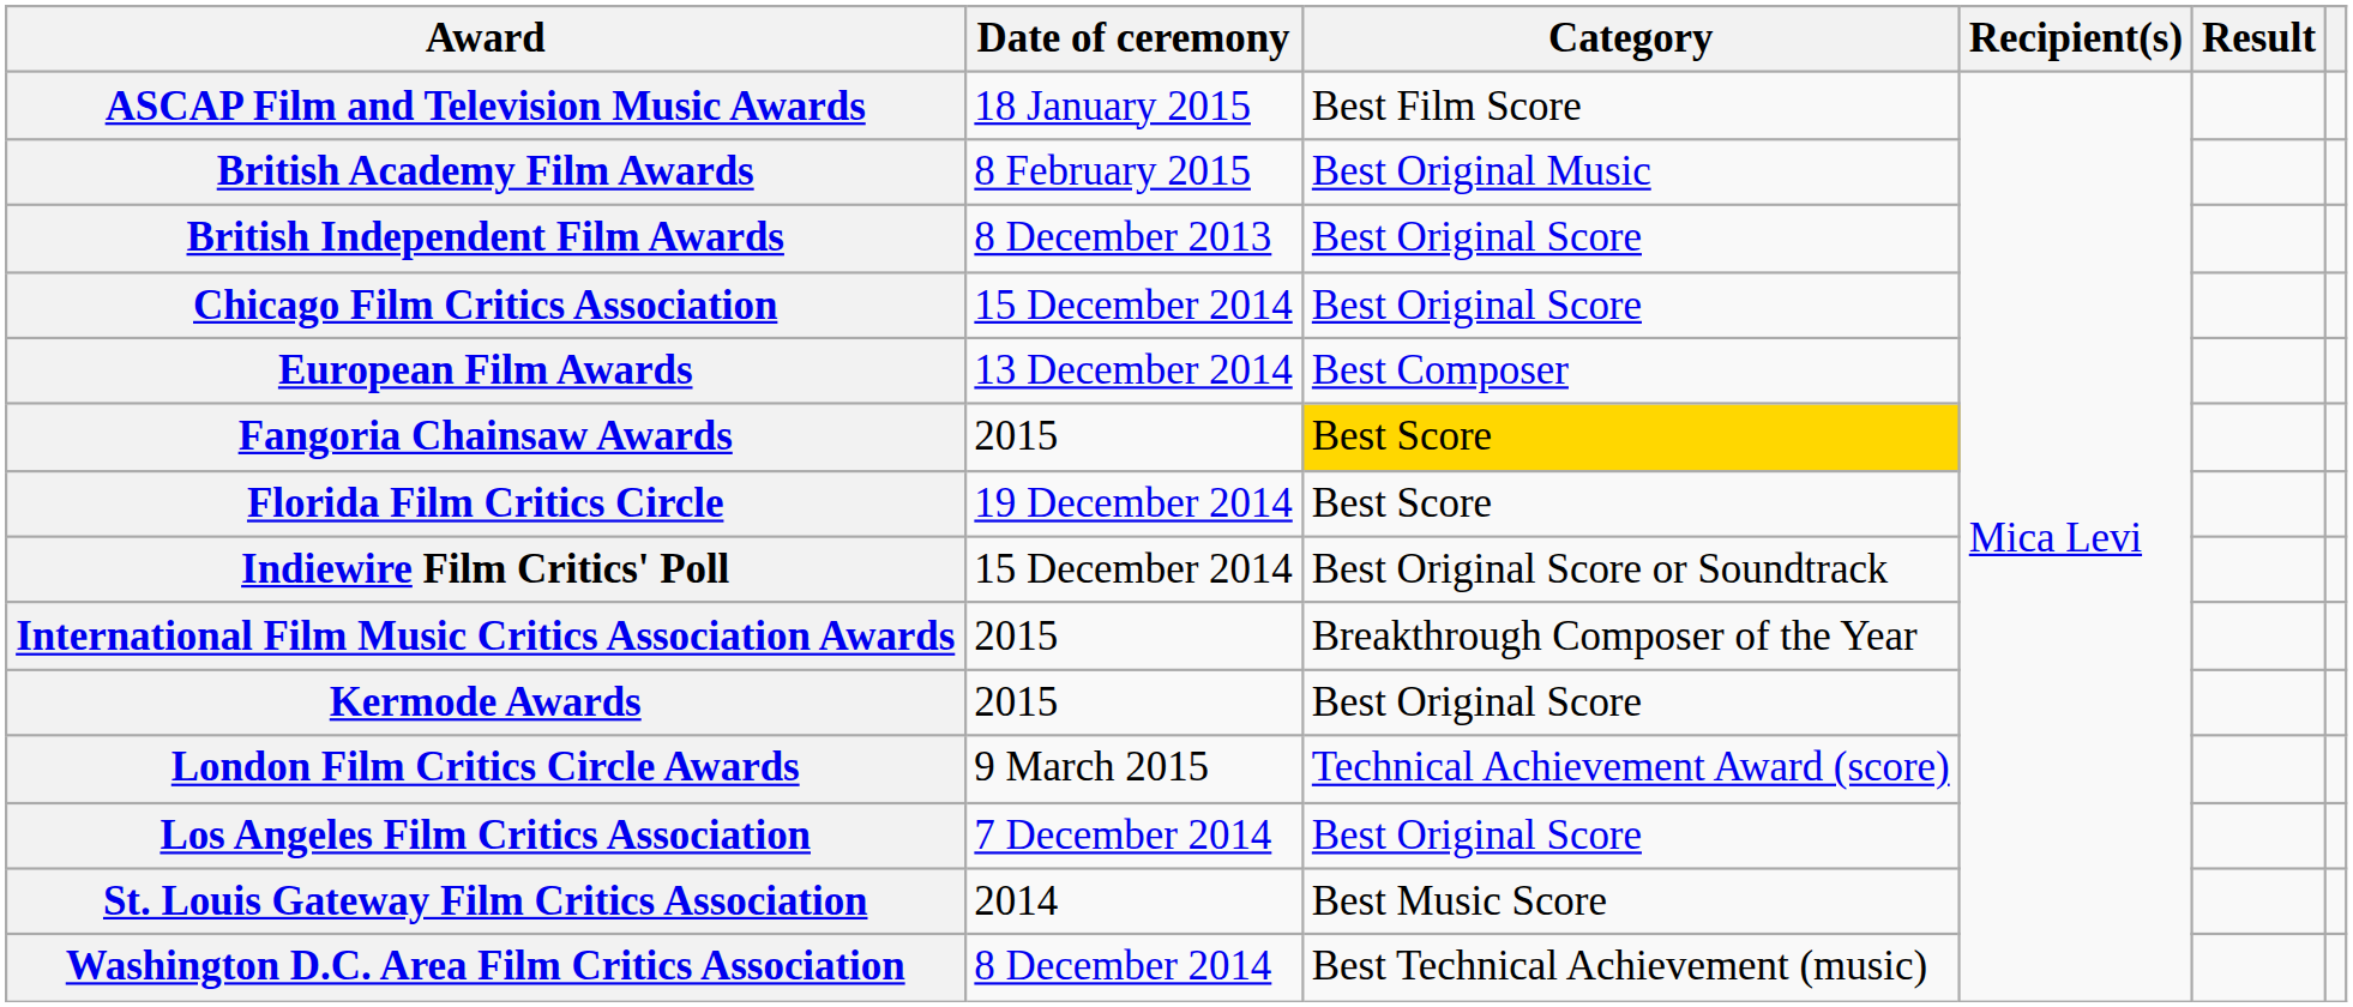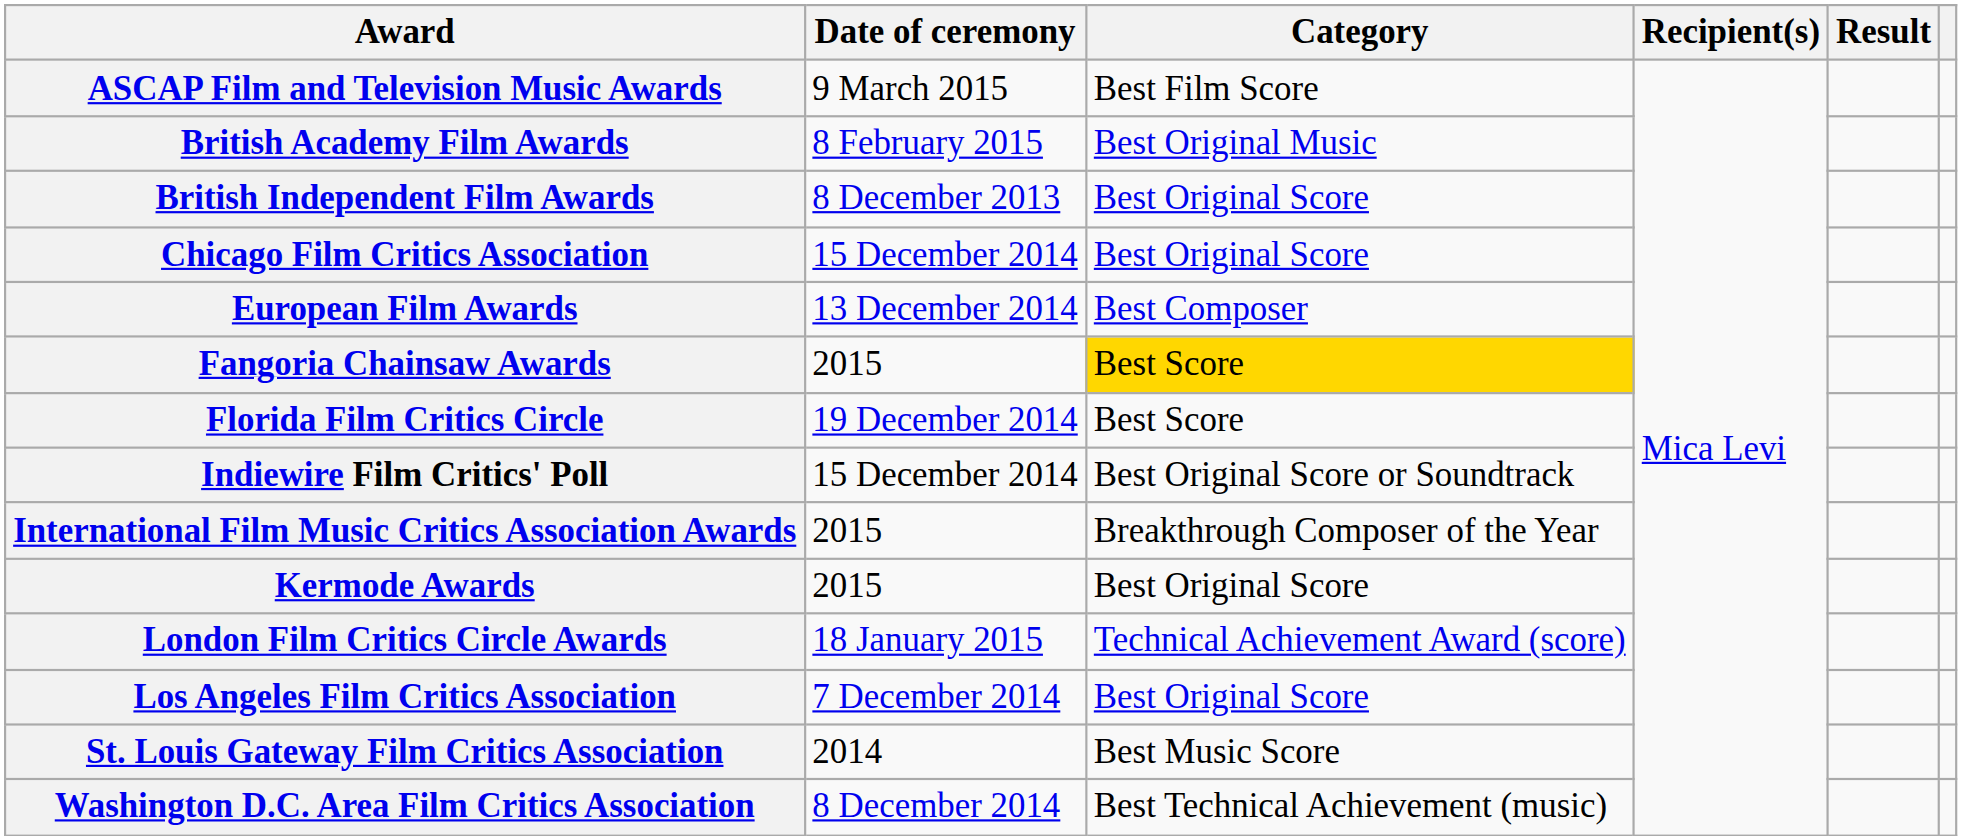 <table class="wikitable plainrowheaders sortable">
 <tr>
 <th scope="col">Award</th>
 <th scope="col">Date of ceremony</th>
 <th scope="col">Category</th>
 <th scope="col">Recipient(s)</th>
 <th scope="col">Result</th>
 <th scope="col" class="unsortable"></th>
 </tr>
 <tr>
 <th scope="row"><a href='#'>ASCAP Film and Television Music Awards</a></th>
-<td><a href='#'>18 January 2015</a></td>
+<td>9 March 2015</td>
 <td>Best Film Score</td>
 <td rowspan="14"><a href='#'>Mica Levi</a></td>
 <td></td>
 <td></td>
 </tr>
 <tr>
 <th scope="row"><a href='#'>British Academy Film Awards</a></th>
 <td><a href='#'>8 February 2015</a></td>
 <td><a href='#'>Best Original Music</a></td>
 <td></td>
 <td></td>
 </tr>
 <tr>
 <th scope="row"><a href='#'>British Independent Film Awards</a></th>
 <td><a href='#'>8 December 2013</a></td>
 <td><a href='#'>Best Original Score</a></td>
 <td></td>
 <td></td>
 </tr>
 <tr>
 <th scope="row"><a href='#'>Chicago Film Critics Association</a></th>
 <td><a href='#'>15 December 2014</a></td>
 <td><a href='#'>Best Original Score</a></td>
 <td></td>
 <td></td>
 </tr>
 <tr>
 <th scope="row"><a href='#'>European Film Awards</a></th>
 <td><a href='#'>13 December 2014</a></td>
 <td><a href='#'>Best Composer</a></td>
 <td></td>
 <td></td>
 </tr>
 <tr>
 <th scope="row"><a href='#'>Fangoria Chainsaw Awards</a></th>
 <td>2015</td>
 <td style="background: gold;">Best Score</td>
 <td></td>
 <td></td>
 </tr>
 <tr>
 <th scope="row"><a href='#'>Florida Film Critics Circle</a></th>
 <td><a href='#'>19 December 2014</a></td>
 <td>Best Score</td>
 <td></td>
 <td></td>
 </tr>
 <tr>
 <th scope="row"><a href='#'>Indiewire</a> Film Critics' Poll</th>
 <td>15 December 2014</td>
 <td>Best Original Score or Soundtrack</td>
 <td></td>
 <td></td>
 </tr>
 <tr>
 <th scope="row"><a href='#'>International Film Music Critics Association Awards</a></th>
 <td>2015</td>
 <td>Breakthrough Composer of the Year</td>
 <td></td>
 <td></td>
 </tr>
 <tr>
 <th scope="row"><a href='#'>Kermode Awards</a></th>
 <td>2015</td>
 <td>Best Original Score</td>
 <td></td>
 <td></td>
 </tr>
 <tr>
 <th scope="row"><a href='#'>London Film Critics Circle Awards</a></th>
-<td>9 March 2015</td>
+<td><a href='#'>18 January 2015</a></td>
 <td><a href='#'>Technical Achievement Award (score)</a></td>
 <td></td>
 <td></td>
 </tr>
 <tr>
 <th scope="row"><a href='#'>Los Angeles Film Critics Association</a></th>
 <td><a href='#'>7 December 2014</a></td>
 <td><a href='#'>Best Original Score</a></td>
 <td></td>
 <td></td>
 </tr>
 <tr>
 <th scope="row"><a href='#'>St. Louis Gateway Film Critics Association</a></th>
 <td>2014</td>
 <td>Best Music Score</td>
 <td></td>
 <td></td>
 </tr>
 <tr>
 <th scope="row"><a href='#'>Washington D.C. Area Film Critics Association</a></th>
 <td><a href='#'>8 December 2014</a></td>
 <td>Best Technical Achievement (music)</td>
 <td></td>
 <td></td>
 </tr>
 </table>
